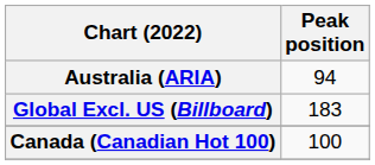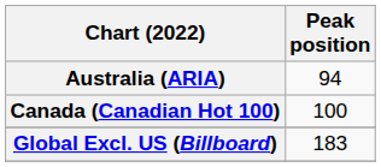 <table class="wikitable sortable plainrowheaders" style="text-align:center">
 <tr>
 <th scope="col">Chart (2022)</th>
 <th scope="col">Peak<br>position</th>
 </tr>
 <tr>
 <th scope="row">Australia (<a href='#'>ARIA</a>)</th>
 <td>94</td>
 </tr>
 <tr>
-<th scope="row"><a href='#'>Global Excl. US</a> (<em><a href='#'>Billboard</a></em>)</th>
-<td>183</td>
+<th scope="row">Canada (<a href='#'>Canadian Hot 100</a>)</th>
+<td>100</td>
 </tr>
 <tr>
 </tr>
 <tr>
-<th scope="row">Canada (<a href='#'>Canadian Hot 100</a>)</th>
-<td>100</td>
+<th scope="row"><a href='#'>Global Excl. US</a> (<em><a href='#'>Billboard</a></em>)</th>
+<td>183</td>
 </tr>
 <tr>
 </tr>
 <tr>
 </tr>
 <tr>
 </tr>
 <tr>
 </tr>
 <tr>
 </tr>
 <tr>
 </tr>
 <tr>
 </tr>
 </table>
